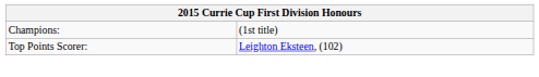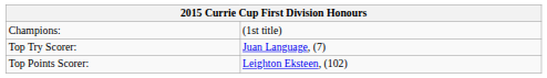 <table class="wikitable" style="text-align:left; font-size:100%; width:40%; margin:1em auto 1em auto;">
 <tr>
 <th colspan=2>2015 Currie Cup First Division Honours</th>
 </tr>
 <tr>
 <td>Champions:</td>
 <td> (1st title)</td>
 </tr>
 <tr>
+<td>Top Try Scorer:</td>
+<td><a href='#'>Juan Language</a>,  (7)</td>
+</tr>
+<tr>
 <td>Top Points Scorer:</td>
 <td><a href='#'>Leighton Eksteen</a>,  (102)</td>
 </tr>
 </table>
